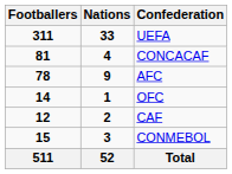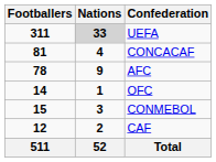 <table class="wikitable sortable">
 <tr>
 <th>Footballers</th>
 <th>Nations</th>
 <th>Confederation</th>
 </tr>
 <tr>
 <td align=center><strong>311</strong></td>
-<td align=center><strong>33</strong></td>
+<td align=center style="background: lightgrey;"><strong>33</strong></td>
 <td><a href='#'>UEFA</a></td>
 </tr>
 <tr>
 <td align=center><strong>81</strong></td>
 <td align=center><strong>4</strong></td>
 <td><a href='#'>CONCACAF</a></td>
 </tr>
 <tr>
 <td align=center><strong>78</strong></td>
 <td align=center><strong>9</strong></td>
 <td><a href='#'>AFC</a></td>
 </tr>
 <tr>
 <td align=center><strong>14</strong></td>
 <td align=center><strong>1</strong></td>
 <td><a href='#'>OFC</a></td>
 </tr>
 <tr>
+<td align=center><strong>15</strong></td>
+<td align=center><strong>3</strong></td>
+<td><a href='#'>CONMEBOL</a></td>
+</tr>
+<tr>
 <td align=center><strong>12</strong></td>
 <td align=center><strong>2</strong></td>
 <td><a href='#'>CAF</a></td>
-</tr>
-<tr>
-<td align=center><strong>15</strong></td>
-<td align=center><strong>3</strong></td>
-<td><a href='#'>CONMEBOL</a></td>
 </tr>
 <tr>
 <th>511</th>
 <th>52</th>
 <th>Total</th>
 </tr>
 </table>
